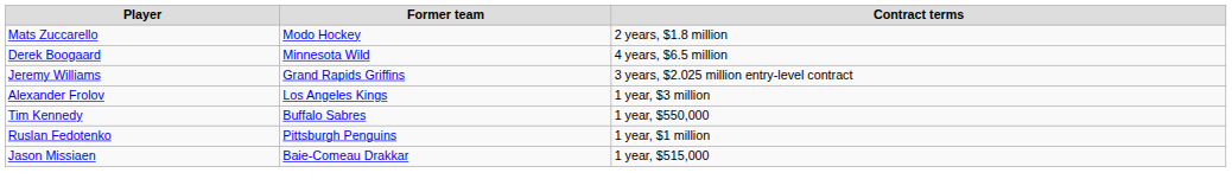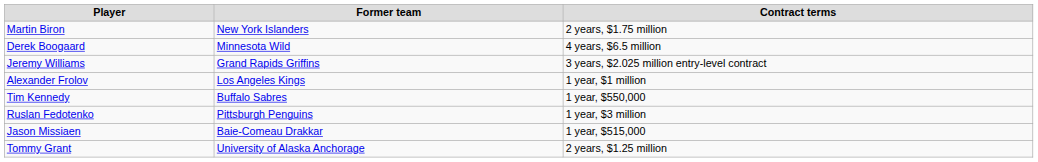 <table class="wikitable" width=97%>
 <tr align="center" bgcolor="#dddddd">
 <td><strong>Player</strong></td>
 <td><strong>Former team</strong></td>
 <td><strong>Contract terms</strong></td>
 </tr>
 <tr>
-<td><a href='#'>Mats Zuccarello</a></td>
-<td><a href='#'>Modo Hockey</a></td>
-<td>2 years, $1.8 million</td>
+<td><a href='#'>Martin Biron</a></td>
+<td><a href='#'>New York Islanders</a></td>
+<td>2 years, $1.75 million</td>
 </tr>
 <tr>
 <td><a href='#'>Derek Boogaard</a></td>
 <td><a href='#'>Minnesota Wild</a></td>
 <td>4 years, $6.5 million</td>
 </tr>
 <tr>
 <td><a href='#'>Jeremy Williams</a></td>
 <td><a href='#'>Grand Rapids Griffins</a></td>
 <td>3 years, $2.025 million entry-level contract</td>
 </tr>
 <tr>
 <td><a href='#'>Alexander Frolov</a></td>
 <td><a href='#'>Los Angeles Kings</a></td>
-<td>1 year, $3 million</td>
+<td>1 year, $1 million</td>
 </tr>
 <tr>
 <td><a href='#'>Tim Kennedy</a></td>
 <td><a href='#'>Buffalo Sabres</a></td>
 <td>1 year, $550,000</td>
 </tr>
 <tr>
 <td><a href='#'>Ruslan Fedotenko</a></td>
 <td><a href='#'>Pittsburgh Penguins</a></td>
-<td>1 year, $1 million</td>
+<td>1 year, $3 million</td>
 </tr>
 <tr>
 <td><a href='#'>Jason Missiaen</a></td>
 <td><a href='#'>Baie-Comeau Drakkar</a></td>
 <td>1 year, $515,000</td>
 </tr>
+<tr>
+<td><a href='#'>Tommy Grant</a></td>
+<td><a href='#'>University of Alaska Anchorage</a></td>
+<td>2 years, $1.25 million</td>
+</tr>
 </table>
